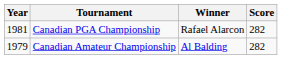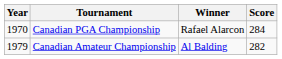 <table class="wikitable">
 <tr>
 <th>Year</th>
 <th>Tournament</th>
 <th>Winner</th>
 <th>Score</th>
 </tr>
 <tr>
-<td>1981</td>
+<td>1970</td>
 <td><a href='#'>Canadian PGA Championship</a></td>
 <td>Rafael Alarcon</td>
-<td>282</td>
+<td>284</td>
 </tr>
 <tr>
 <td>1979</td>
 <td><a href='#'>Canadian Amateur Championship</a></td>
 <td><a href='#'>Al Balding</a></td>
 <td>282</td>
 </tr>
 </table>
